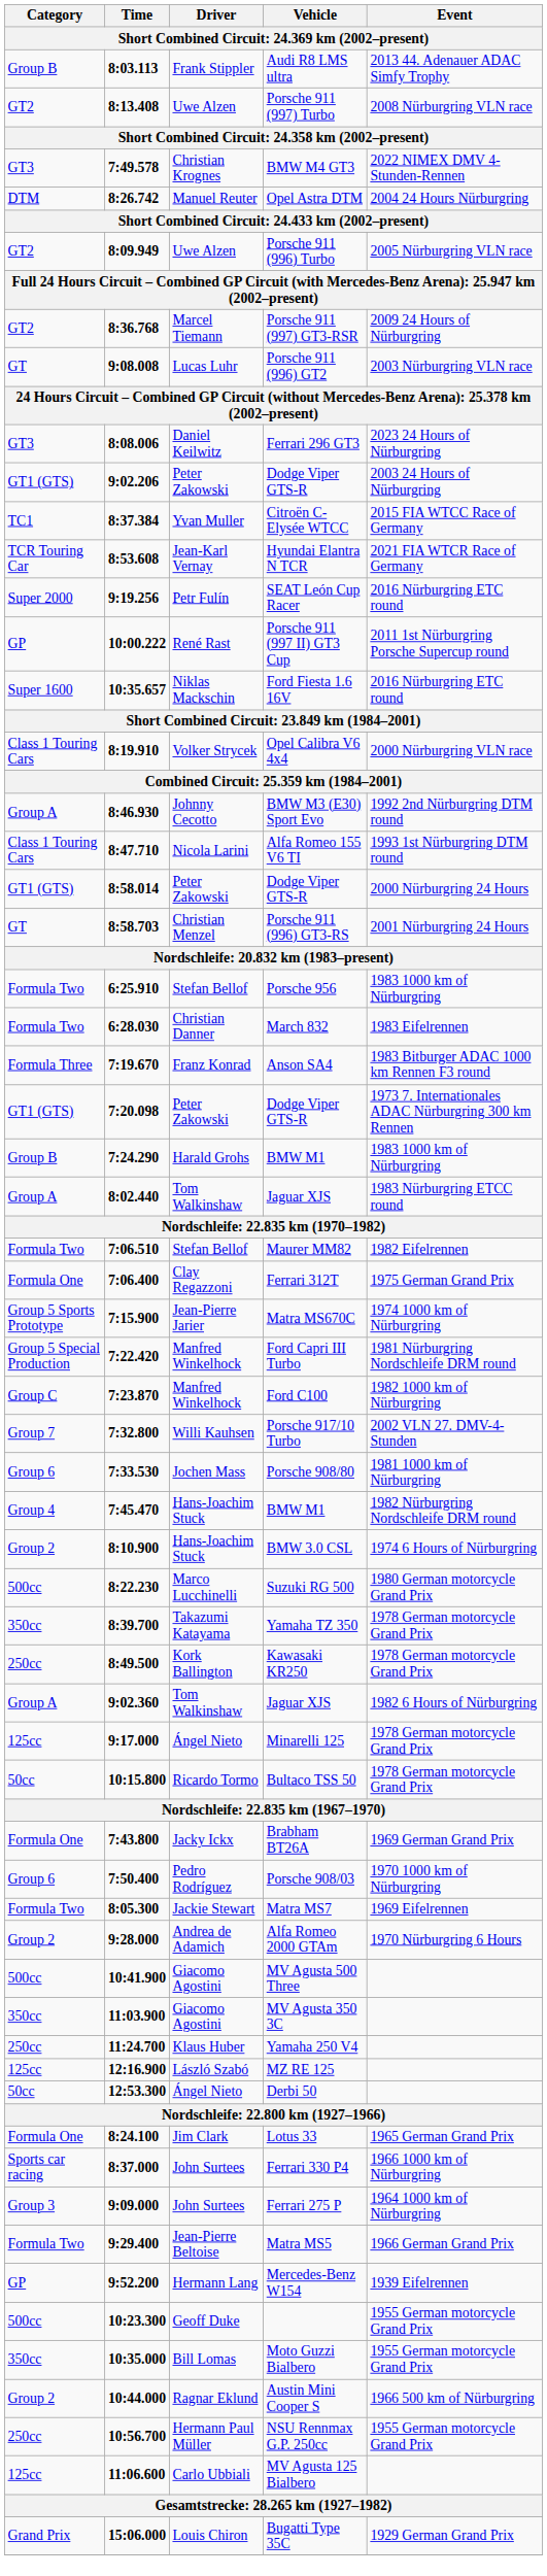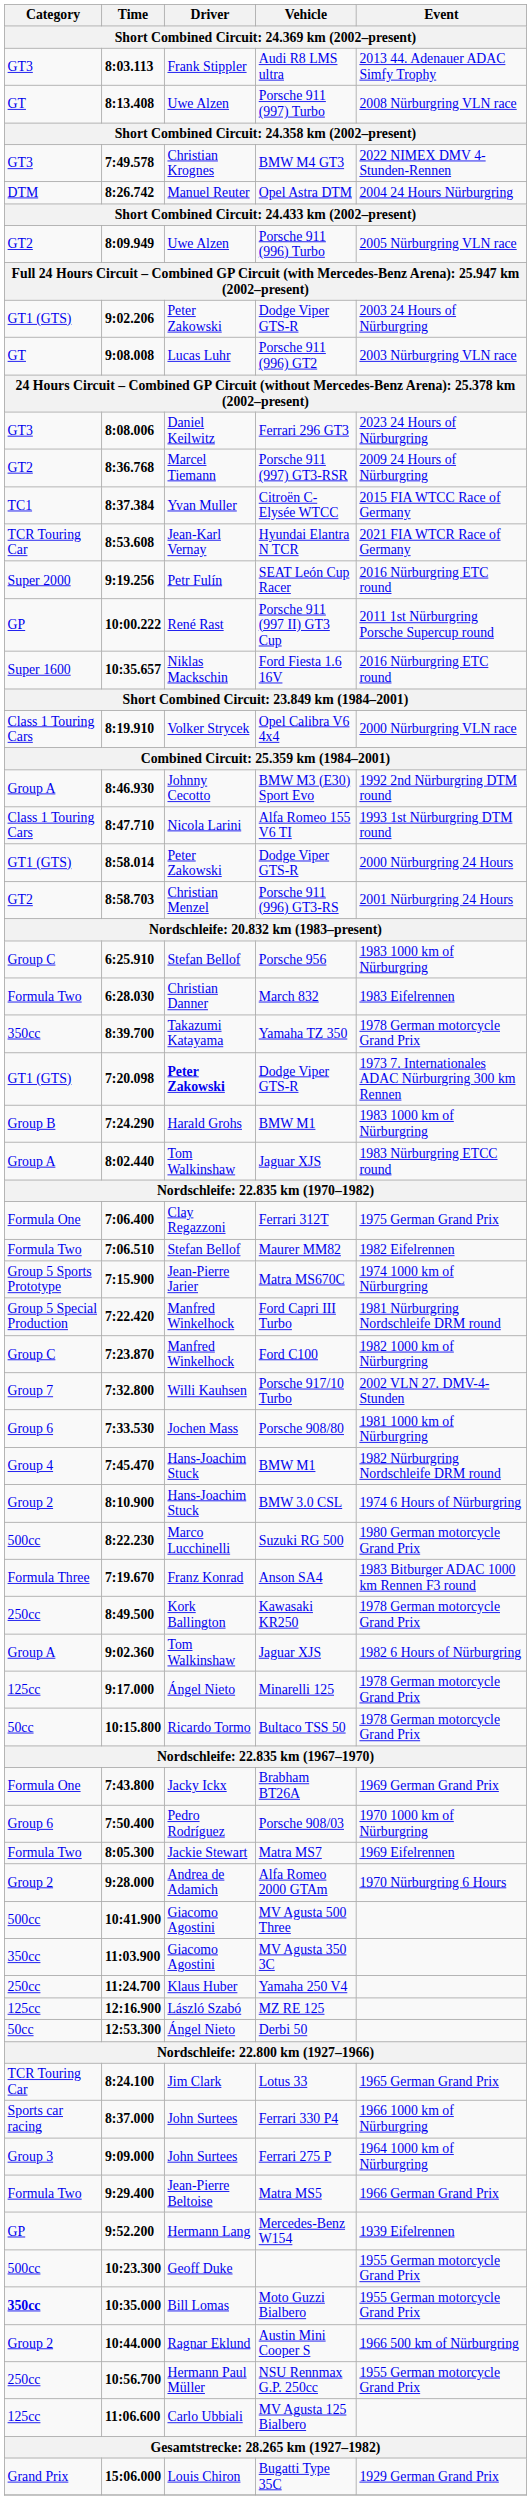 <table class="wikitable">
 <tr>
 <th>Category</th>
 <th>Time</th>
 <th>Driver</th>
 <th>Vehicle</th>
 <th>Event</th>
 </tr>
 <tr>
 <th colspan=5>Short Combined Circuit: 24.369 km (2002–present)</th>
 </tr>
 <tr>
-<td><a href='#'>Group B</a></td>
+<td><a href='#'>GT3</a></td>
 <td><strong>8:03.113</strong></td>
 <td><a href='#'>Frank Stippler</a></td>
 <td><a href='#'>Audi R8 LMS ultra</a></td>
 <td><a href='#'>2013 44. Adenauer ADAC Simfy Trophy</a></td>
 </tr>
 <tr>
-<td><a href='#'>GT2</a></td>
+<td><a href='#'>GT</a></td>
 <td><strong>8:13.408</strong></td>
 <td><a href='#'>Uwe Alzen</a></td>
 <td><a href='#'>Porsche 911 (997) Turbo</a></td>
 <td><a href='#'>2008 Nürburgring VLN race</a></td>
 </tr>
 <tr>
 <th colspan=5>Short Combined Circuit: 24.358 km (2002–present)</th>
 </tr>
 <tr>
 <td><a href='#'>GT3</a></td>
 <td><strong>7:49.578</strong></td>
 <td><a href='#'>Christian Krognes</a></td>
 <td><a href='#'>BMW M4 GT3</a></td>
 <td><a href='#'>2022 NIMEX DMV 4-Stunden-Rennen</a></td>
 </tr>
 <tr>
 <td><a href='#'>DTM</a></td>
 <td><strong>8:26.742</strong></td>
 <td><a href='#'>Manuel Reuter</a></td>
 <td><a href='#'>Opel Astra DTM</a></td>
 <td><a href='#'>2004 24 Hours Nürburgring</a></td>
 </tr>
 <tr>
 <th colspan=5>Short Combined Circuit: 24.433 km (2002–present)</th>
 </tr>
 <tr>
 <td><a href='#'>GT2</a></td>
 <td><strong>8:09.949</strong></td>
 <td><a href='#'>Uwe Alzen</a></td>
 <td><a href='#'>Porsche 911 (996) Turbo</a></td>
 <td><a href='#'>2005 Nürburgring VLN race</a></td>
 </tr>
 <tr>
 <th colspan=5>Full 24 Hours Circuit – Combined GP Circuit (with Mercedes-Benz Arena): 25.947 km (2002–present)</th>
 </tr>
 <tr>
-<td><a href='#'>GT2</a></td>
-<td><strong>8:36.768</strong></td>
-<td><a href='#'>Marcel Tiemann</a></td>
-<td><a href='#'>Porsche 911 (997) GT3-RSR</a></td>
-<td><a href='#'>2009 24 Hours of Nürburgring</a></td>
+<td><a href='#'>GT1 (GTS)</a></td>
+<td><strong>9:02.206</strong></td>
+<td><a href='#'>Peter Zakowski</a></td>
+<td><a href='#'>Dodge Viper GTS-R</a></td>
+<td><a href='#'>2003 24 Hours of Nürburgring</a></td>
 </tr>
 <tr>
 <td><a href='#'>GT</a></td>
 <td><strong>9:08.008</strong></td>
 <td><a href='#'>Lucas Luhr</a></td>
 <td><a href='#'>Porsche 911 (996) GT2</a></td>
 <td><a href='#'>2003 Nürburgring VLN race</a></td>
 </tr>
 <tr>
 <th colspan=5>24 Hours Circuit – Combined GP Circuit (without Mercedes-Benz Arena): 25.378 km (2002–present)</th>
 </tr>
 <tr>
 <td><a href='#'>GT3</a></td>
 <td><strong>8:08.006</strong></td>
 <td><a href='#'>Daniel Keilwitz</a></td>
 <td><a href='#'>Ferrari 296 GT3</a></td>
 <td><a href='#'>2023 24 Hours of Nürburgring</a></td>
 </tr>
 <tr>
-<td><a href='#'>GT1 (GTS)</a></td>
-<td><strong>9:02.206</strong></td>
-<td><a href='#'>Peter Zakowski</a></td>
-<td><a href='#'>Dodge Viper GTS-R</a></td>
-<td><a href='#'>2003 24 Hours of Nürburgring</a></td>
+<td><a href='#'>GT2</a></td>
+<td><strong>8:36.768</strong></td>
+<td><a href='#'>Marcel Tiemann</a></td>
+<td><a href='#'>Porsche 911 (997) GT3-RSR</a></td>
+<td><a href='#'>2009 24 Hours of Nürburgring</a></td>
 </tr>
 <tr>
 <td><a href='#'>TC1</a></td>
 <td><strong>8:37.384</strong></td>
 <td><a href='#'>Yvan Muller</a></td>
 <td><a href='#'>Citroën C-Elysée WTCC</a></td>
 <td><a href='#'>2015 FIA WTCC Race of Germany</a></td>
 </tr>
 <tr>
 <td><a href='#'>TCR Touring Car</a></td>
 <td><strong>8:53.608</strong></td>
 <td><a href='#'>Jean-Karl Vernay</a></td>
 <td><a href='#'>Hyundai Elantra N TCR</a></td>
 <td><a href='#'>2021 FIA WTCR Race of Germany</a></td>
 </tr>
 <tr>
 <td><a href='#'>Super 2000</a></td>
 <td><strong>9:19.256</strong></td>
 <td><a href='#'>Petr Fulín</a></td>
 <td><a href='#'>SEAT León Cup Racer</a></td>
 <td><a href='#'>2016 Nürburgring ETC round</a></td>
 </tr>
 <tr>
 <td><a href='#'>GP</a></td>
 <td><strong>10:00.222</strong></td>
 <td><a href='#'>René Rast</a></td>
 <td><a href='#'>Porsche 911 (997 II) GT3 Cup</a></td>
 <td><a href='#'>2011 1st Nürburgring Porsche Supercup round</a></td>
 </tr>
 <tr>
 <td><a href='#'>Super 1600</a></td>
 <td><strong>10:35.657</strong></td>
 <td><a href='#'>Niklas Mackschin</a></td>
 <td><a href='#'>Ford Fiesta 1.6 16V</a></td>
 <td><a href='#'>2016 Nürburgring ETC round</a></td>
 </tr>
 <tr>
 <th colspan=5>Short Combined Circuit: 23.849 km (1984–2001)</th>
 </tr>
 <tr>
 <td><a href='#'>Class 1 Touring Cars</a></td>
 <td><strong>8:19.910</strong></td>
 <td><a href='#'>Volker Strycek</a></td>
 <td><a href='#'>Opel Calibra V6 4x4</a></td>
 <td><a href='#'>2000 Nürburgring VLN race</a></td>
 </tr>
 <tr>
 <th colspan=5>Combined Circuit: 25.359 km (1984–2001)</th>
 </tr>
 <tr>
 <td><a href='#'>Group A</a></td>
 <td><strong>8:46.930</strong></td>
 <td><a href='#'>Johnny Cecotto</a></td>
 <td><a href='#'>BMW M3 (E30) Sport Evo</a></td>
 <td><a href='#'>1992 2nd Nürburgring DTM round</a></td>
 </tr>
 <tr>
 <td><a href='#'>Class 1 Touring Cars</a></td>
 <td><strong>8:47.710</strong></td>
 <td><a href='#'>Nicola Larini</a></td>
 <td><a href='#'>Alfa Romeo 155 V6 TI</a></td>
 <td><a href='#'>1993 1st Nürburgring DTM round</a></td>
 </tr>
 <tr>
 <td><a href='#'>GT1 (GTS)</a></td>
 <td><strong>8:58.014</strong></td>
 <td><a href='#'>Peter Zakowski</a></td>
 <td><a href='#'>Dodge Viper GTS-R</a></td>
 <td><a href='#'>2000 Nürburgring 24 Hours</a></td>
 </tr>
 <tr>
-<td><a href='#'>GT</a></td>
+<td><a href='#'>GT2</a></td>
 <td><strong>8:58.703</strong></td>
 <td><a href='#'>Christian Menzel</a></td>
 <td><a href='#'>Porsche 911 (996) GT3-RS</a></td>
 <td><a href='#'>2001 Nürburgring 24 Hours</a></td>
 </tr>
 <tr>
 <th colspan=5>Nordschleife: 20.832 km (1983–present)</th>
 </tr>
 <tr>
-<td><a href='#'>Formula Two</a></td>
+<td><a href='#'>Group C</a></td>
 <td><strong>6:25.910</strong></td>
 <td><a href='#'>Stefan Bellof</a></td>
 <td><a href='#'>Porsche 956</a></td>
 <td><a href='#'>1983 1000 km of Nürburgring</a></td>
 </tr>
 <tr>
 <td><a href='#'>Formula Two</a></td>
 <td><strong>6:28.030</strong></td>
 <td><a href='#'>Christian Danner</a></td>
 <td><a href='#'>March 832</a></td>
 <td><a href='#'>1983 Eifelrennen</a></td>
 </tr>
 <tr>
-<td><a href='#'>Formula Three</a></td>
-<td><strong>7:19.670</strong></td>
-<td><a href='#'>Franz Konrad</a></td>
-<td><a href='#'>Anson SA4</a></td>
-<td><a href='#'>1983 Bitburger ADAC 1000 km Rennen F3 round</a></td>
+<td><a href='#'>350cc</a></td>
+<td><strong>8:39.700</strong></td>
+<td><a href='#'>Takazumi Katayama</a></td>
+<td><a href='#'>Yamaha TZ 350</a></td>
+<td><a href='#'>1978 German motorcycle Grand Prix</a></td>
 </tr>
 <tr>
 <td><a href='#'>GT1 (GTS)</a></td>
 <td><strong>7:20.098</strong></td>
-<td><a href='#'>Peter Zakowski</a></td>
+<td><strong><a href='#'>Peter Zakowski</a></strong></td>
 <td><a href='#'>Dodge Viper GTS-R</a></td>
 <td><a href='#'>1973 7. Internationales ADAC Nürburgring 300 km Rennen</a></td>
 </tr>
 <tr>
 <td><a href='#'>Group B</a></td>
 <td><strong>7:24.290</strong></td>
 <td><a href='#'>Harald Grohs</a></td>
 <td><a href='#'>BMW M1</a></td>
 <td><a href='#'>1983 1000 km of Nürburgring</a></td>
 </tr>
 <tr>
 <td><a href='#'>Group A</a></td>
 <td><strong>8:02.440</strong></td>
 <td><a href='#'>Tom Walkinshaw</a></td>
 <td><a href='#'>Jaguar XJS</a></td>
 <td><a href='#'>1983 Nürburgring ETCC round</a></td>
 </tr>
 <tr>
 <th colspan=5>Nordschleife: 22.835 km (1970–1982)</th>
 </tr>
 <tr>
+<td><a href='#'>Formula One</a></td>
+<td><strong>7:06.400</strong></td>
+<td><a href='#'>Clay Regazzoni</a></td>
+<td><a href='#'>Ferrari 312T</a></td>
+<td><a href='#'>1975 German Grand Prix</a></td>
+</tr>
+<tr>
 <td><a href='#'>Formula Two</a></td>
 <td><strong>7:06.510</strong></td>
 <td><a href='#'>Stefan Bellof</a></td>
 <td><a href='#'>Maurer MM82</a></td>
 <td><a href='#'>1982 Eifelrennen</a></td>
-</tr>
-<tr>
-<td><a href='#'>Formula One</a></td>
-<td><strong>7:06.400</strong></td>
-<td><a href='#'>Clay Regazzoni</a></td>
-<td><a href='#'>Ferrari 312T</a></td>
-<td><a href='#'>1975 German Grand Prix</a></td>
 </tr>
 <tr>
 <td><a href='#'>Group 5 Sports Prototype</a></td>
 <td><strong>7:15.900</strong></td>
 <td><a href='#'>Jean-Pierre Jarier</a></td>
 <td><a href='#'>Matra MS670C</a></td>
 <td><a href='#'>1974 1000 km of Nürburgring</a></td>
 </tr>
 <tr>
 <td><a href='#'>Group 5 Special Production</a></td>
 <td><strong>7:22.420</strong></td>
 <td><a href='#'>Manfred Winkelhock</a></td>
 <td><a href='#'>Ford Capri III Turbo</a></td>
 <td><a href='#'>1981 Nürburgring Nordschleife DRM round</a></td>
 </tr>
 <tr>
 <td><a href='#'>Group C</a></td>
 <td><strong>7:23.870</strong></td>
 <td><a href='#'>Manfred Winkelhock</a></td>
 <td><a href='#'>Ford C100</a></td>
 <td><a href='#'>1982 1000 km of Nürburgring</a></td>
 </tr>
 <tr>
 <td><a href='#'>Group 7</a></td>
 <td><strong>7:32.800</strong></td>
 <td><a href='#'>Willi Kauhsen</a></td>
 <td><a href='#'>Porsche 917/10 Turbo</a></td>
 <td><a href='#'>2002 VLN 27. DMV-4-Stunden</a></td>
 </tr>
 <tr>
 <td><a href='#'>Group 6</a></td>
 <td><strong>7:33.530</strong></td>
 <td><a href='#'>Jochen Mass</a></td>
 <td><a href='#'>Porsche 908/80</a></td>
 <td><a href='#'>1981 1000 km of Nürburgring</a></td>
 </tr>
 <tr>
 <td><a href='#'>Group 4</a></td>
 <td><strong>7:45.470</strong></td>
 <td><a href='#'>Hans-Joachim Stuck</a></td>
 <td><a href='#'>BMW M1</a></td>
 <td><a href='#'>1982 Nürburgring Nordschleife DRM round</a></td>
 </tr>
 <tr>
 <td><a href='#'>Group 2</a></td>
 <td><strong>8:10.900</strong></td>
 <td><a href='#'>Hans-Joachim Stuck</a></td>
 <td><a href='#'>BMW 3.0 CSL</a></td>
 <td><a href='#'>1974 6 Hours of Nürburgring</a></td>
 </tr>
 <tr>
 <td><a href='#'>500cc</a></td>
 <td><strong>8:22.230</strong></td>
 <td><a href='#'>Marco Lucchinelli</a></td>
 <td><a href='#'>Suzuki RG 500</a></td>
 <td><a href='#'>1980 German motorcycle Grand Prix</a></td>
 </tr>
 <tr>
-<td><a href='#'>350cc</a></td>
-<td><strong>8:39.700</strong></td>
-<td><a href='#'>Takazumi Katayama</a></td>
-<td><a href='#'>Yamaha TZ 350</a></td>
-<td><a href='#'>1978 German motorcycle Grand Prix</a></td>
+<td><a href='#'>Formula Three</a></td>
+<td><strong>7:19.670</strong></td>
+<td><a href='#'>Franz Konrad</a></td>
+<td><a href='#'>Anson SA4</a></td>
+<td><a href='#'>1983 Bitburger ADAC 1000 km Rennen F3 round</a></td>
 </tr>
 <tr>
 <td><a href='#'>250cc</a></td>
 <td><strong>8:49.500</strong></td>
 <td><a href='#'>Kork Ballington</a></td>
 <td><a href='#'>Kawasaki KR250</a></td>
 <td><a href='#'>1978 German motorcycle Grand Prix</a></td>
 </tr>
 <tr>
 <td><a href='#'>Group A</a></td>
 <td><strong>9:02.360</strong></td>
 <td><a href='#'>Tom Walkinshaw</a></td>
 <td><a href='#'>Jaguar XJS</a></td>
 <td><a href='#'>1982 6 Hours of Nürburgring</a></td>
 </tr>
 <tr>
 <td><a href='#'>125cc</a></td>
 <td><strong>9:17.000</strong></td>
 <td><a href='#'>Ángel Nieto</a></td>
 <td><a href='#'>Minarelli 125</a></td>
 <td><a href='#'>1978 German motorcycle Grand Prix</a></td>
 </tr>
 <tr>
 <td><a href='#'>50cc</a></td>
 <td><strong>10:15.800</strong></td>
 <td><a href='#'>Ricardo Tormo</a></td>
 <td><a href='#'>Bultaco TSS 50</a></td>
 <td><a href='#'>1978 German motorcycle Grand Prix</a></td>
 </tr>
 <tr>
 <th colspan=5>Nordschleife: 22.835 km (1967–1970)</th>
 </tr>
 <tr>
 <td><a href='#'>Formula One</a></td>
 <td><strong>7:43.800</strong></td>
 <td><a href='#'>Jacky Ickx</a></td>
 <td><a href='#'>Brabham BT26A</a></td>
 <td><a href='#'>1969 German Grand Prix</a></td>
 </tr>
 <tr>
 <td><a href='#'>Group 6</a></td>
 <td><strong>7:50.400</strong></td>
 <td><a href='#'>Pedro Rodríguez</a></td>
 <td><a href='#'>Porsche 908/03</a></td>
 <td><a href='#'>1970 1000 km of Nürburgring</a></td>
 </tr>
 <tr>
 <td><a href='#'>Formula Two</a></td>
 <td><strong>8:05.300</strong></td>
 <td><a href='#'>Jackie Stewart</a></td>
 <td><a href='#'>Matra MS7</a></td>
 <td><a href='#'>1969 Eifelrennen</a></td>
 </tr>
 <tr>
 <td><a href='#'>Group 2</a></td>
 <td><strong>9:28.000</strong></td>
 <td><a href='#'>Andrea de Adamich</a></td>
 <td><a href='#'>Alfa Romeo 2000 GTAm</a></td>
 <td><a href='#'>1970 Nürburgring 6 Hours</a></td>
 </tr>
 <tr>
 <td><a href='#'>500cc</a></td>
 <td><strong>10:41.900</strong></td>
 <td><a href='#'>Giacomo Agostini</a></td>
 <td><a href='#'>MV Agusta 500 Three</a></td>
 <td></td>
 </tr>
 <tr>
 <td><a href='#'>350cc</a></td>
 <td><strong>11:03.900</strong></td>
 <td><a href='#'>Giacomo Agostini</a></td>
 <td><a href='#'>MV Agusta 350 3C</a></td>
 <td></td>
 </tr>
 <tr>
 <td><a href='#'>250cc</a></td>
 <td><strong>11:24.700</strong></td>
 <td><a href='#'>Klaus Huber</a></td>
 <td><a href='#'>Yamaha 250 V4</a></td>
 <td></td>
 </tr>
 <tr>
 <td><a href='#'>125cc</a></td>
 <td><strong>12:16.900</strong></td>
 <td><a href='#'>László Szabó</a></td>
 <td><a href='#'>MZ RE 125</a></td>
 <td></td>
 </tr>
 <tr>
 <td><a href='#'>50cc</a></td>
 <td><strong>12:53.300</strong></td>
 <td><a href='#'>Ángel Nieto</a></td>
 <td><a href='#'>Derbi 50</a></td>
 <td></td>
 </tr>
 <tr>
 <th colspan=5>Nordschleife: 22.800 km (1927–1966)</th>
 </tr>
 <tr>
-<td><a href='#'>Formula One</a></td>
+<td><a href='#'>TCR Touring Car</a></td>
 <td><strong>8:24.100</strong></td>
 <td><a href='#'>Jim Clark</a></td>
 <td><a href='#'>Lotus 33</a></td>
 <td><a href='#'>1965 German Grand Prix</a></td>
 </tr>
 <tr>
 <td><a href='#'>Sports car racing</a></td>
 <td><strong>8:37.000</strong></td>
 <td><a href='#'>John Surtees</a></td>
 <td><a href='#'>Ferrari 330 P4</a></td>
 <td><a href='#'>1966 1000 km of Nürburgring</a></td>
 </tr>
 <tr>
 <td><a href='#'>Group 3</a></td>
 <td><strong>9:09.000</strong></td>
 <td><a href='#'>John Surtees</a></td>
 <td><a href='#'>Ferrari 275 P</a></td>
 <td><a href='#'>1964 1000 km of Nürburgring</a></td>
 </tr>
 <tr>
 <td><a href='#'>Formula Two</a></td>
 <td><strong>9:29.400</strong></td>
 <td><a href='#'>Jean-Pierre Beltoise</a></td>
 <td><a href='#'>Matra MS5</a></td>
 <td><a href='#'>1966 German Grand Prix</a></td>
 </tr>
 <tr>
 <td><a href='#'>GP</a></td>
 <td><strong>9:52.200</strong></td>
 <td><a href='#'>Hermann Lang</a></td>
 <td><a href='#'>Mercedes-Benz W154</a></td>
 <td><a href='#'>1939 Eifelrennen</a></td>
 </tr>
 <tr>
 <td><a href='#'>500cc</a></td>
 <td><strong>10:23.300</strong></td>
 <td><a href='#'>Geoff Duke</a></td>
 <td></td>
 <td><a href='#'>1955 German motorcycle Grand Prix</a></td>
 </tr>
 <tr>
-<td><a href='#'>350cc</a></td>
+<td><strong><a href='#'>350cc</a></strong></td>
 <td><strong>10:35.000</strong></td>
 <td><a href='#'>Bill Lomas</a></td>
 <td><a href='#'>Moto Guzzi Bialbero</a></td>
 <td><a href='#'>1955 German motorcycle Grand Prix</a></td>
 </tr>
 <tr>
 <td><a href='#'>Group 2</a></td>
 <td><strong>10:44.000</strong></td>
 <td><a href='#'>Ragnar Eklund</a></td>
 <td><a href='#'>Austin Mini Cooper S</a></td>
 <td><a href='#'>1966 500 km of Nürburgring</a></td>
 </tr>
 <tr>
 <td><a href='#'>250cc</a></td>
 <td><strong>10:56.700</strong></td>
 <td><a href='#'>Hermann Paul Müller</a></td>
 <td><a href='#'>NSU Rennmax G.P. 250cc</a></td>
 <td><a href='#'>1955 German motorcycle Grand Prix</a></td>
 </tr>
 <tr>
 <td><a href='#'>125cc</a></td>
 <td><strong>11:06.600</strong></td>
 <td><a href='#'>Carlo Ubbiali</a></td>
 <td><a href='#'>MV Agusta 125 Bialbero</a></td>
 <td></td>
 </tr>
 <tr>
 <th colspan=5>Gesamtstrecke: 28.265 km (1927–1982)</th>
 </tr>
 <tr>
 <td><a href='#'>Grand Prix</a></td>
 <td><strong>15:06.000</strong></td>
 <td><a href='#'>Louis Chiron</a></td>
 <td><a href='#'>Bugatti Type 35C</a></td>
 <td><a href='#'>1929 German Grand Prix</a></td>
 </tr>
 <tr>
 </tr>
 </table>
